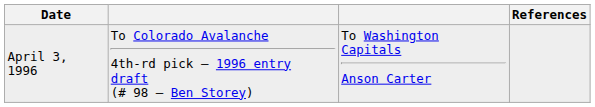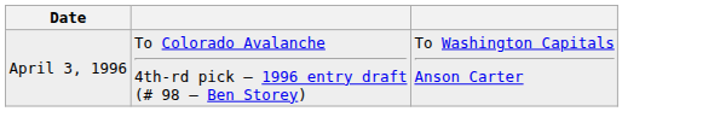 <table class="wikitable">
 <tr>
 <th>Date</th>
 <th></th>
 <th></th>
-<th>References</th>
 </tr>
 <tr bgcolor="#eeeeee">
 <td>April 3, 1996</td>
 <td valign="top">To <a href='#'>Colorado Avalanche</a><hr>4th-rd pick – <a href='#'>1996 entry draft</a><br>(# 98 – <a href='#'>Ben Storey</a>)</td>
 <td valign="top">To <a href='#'>Washington Capitals</a><hr><a href='#'>Anson Carter</a></td>
-<td></td>
 </tr>
 </table>
